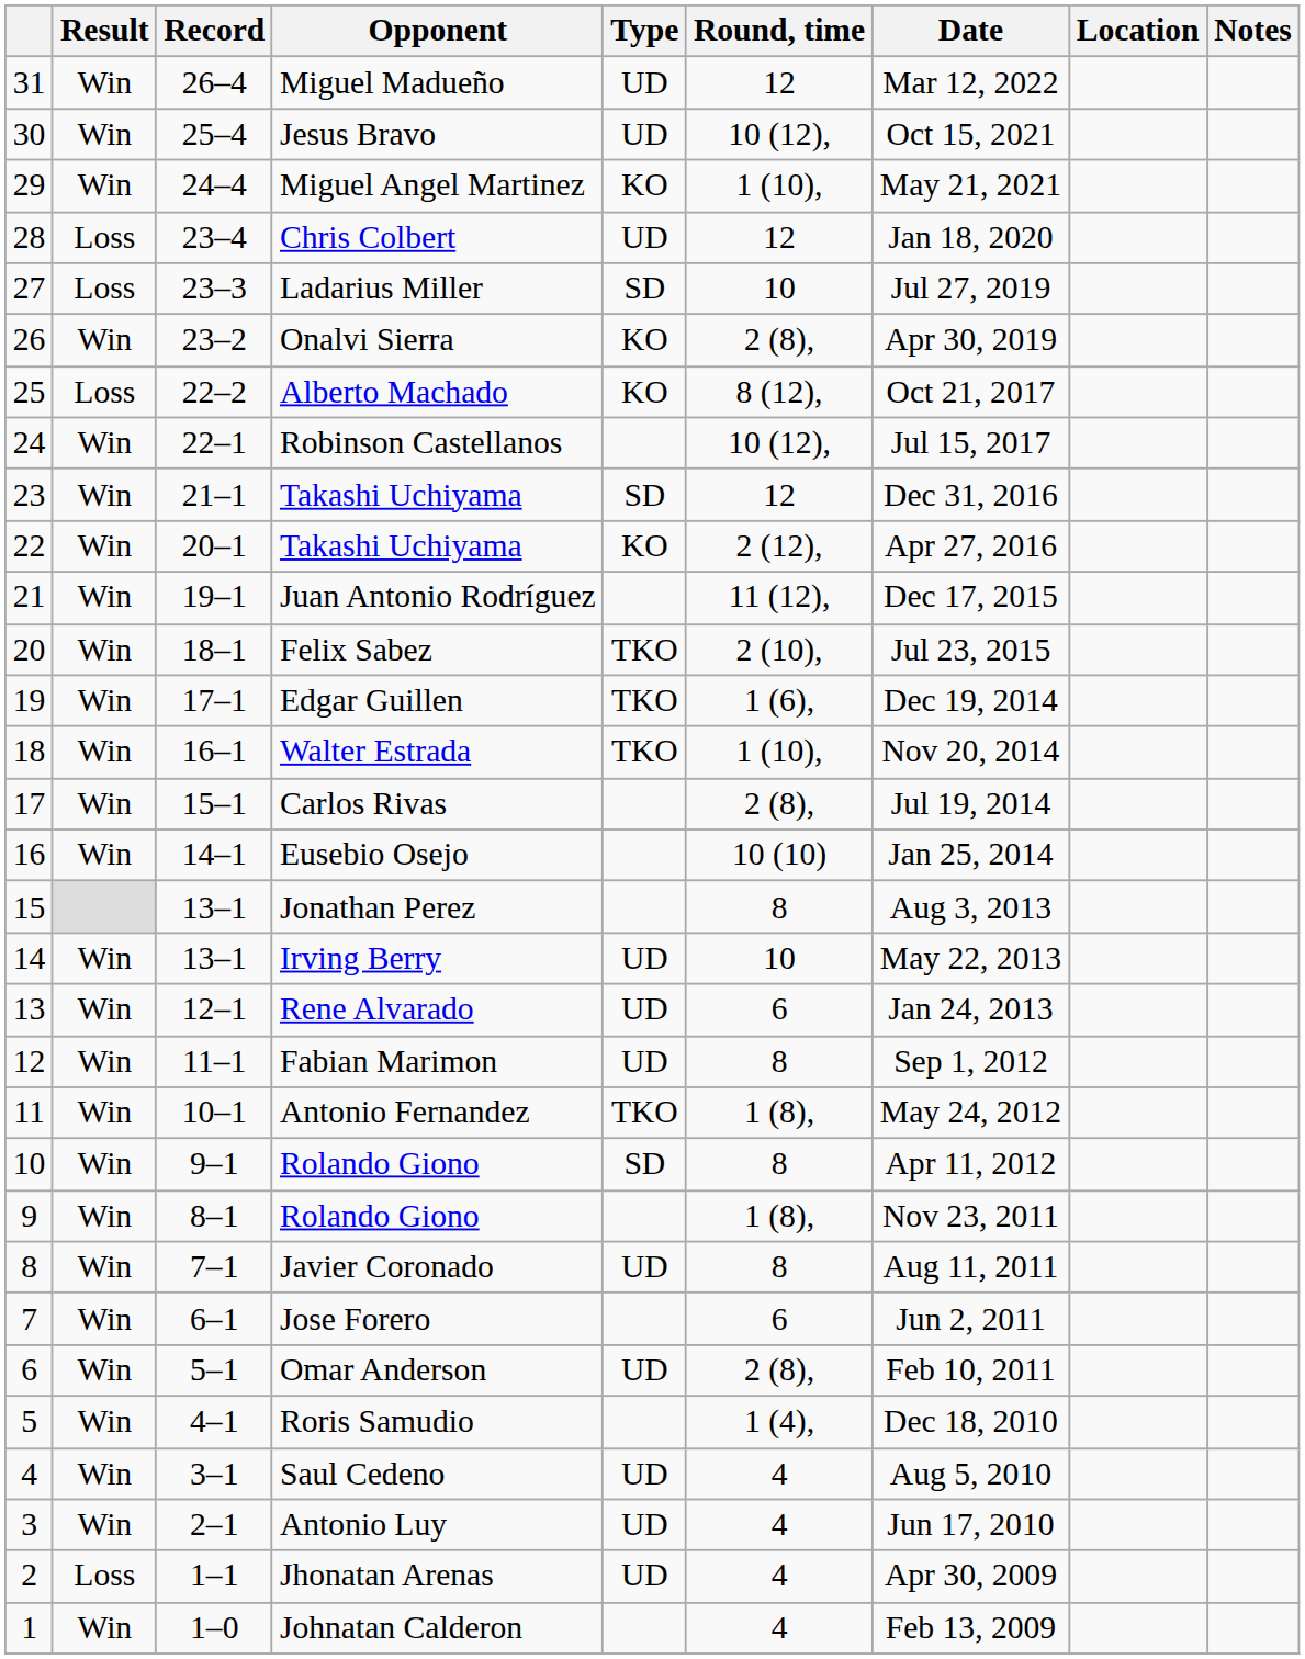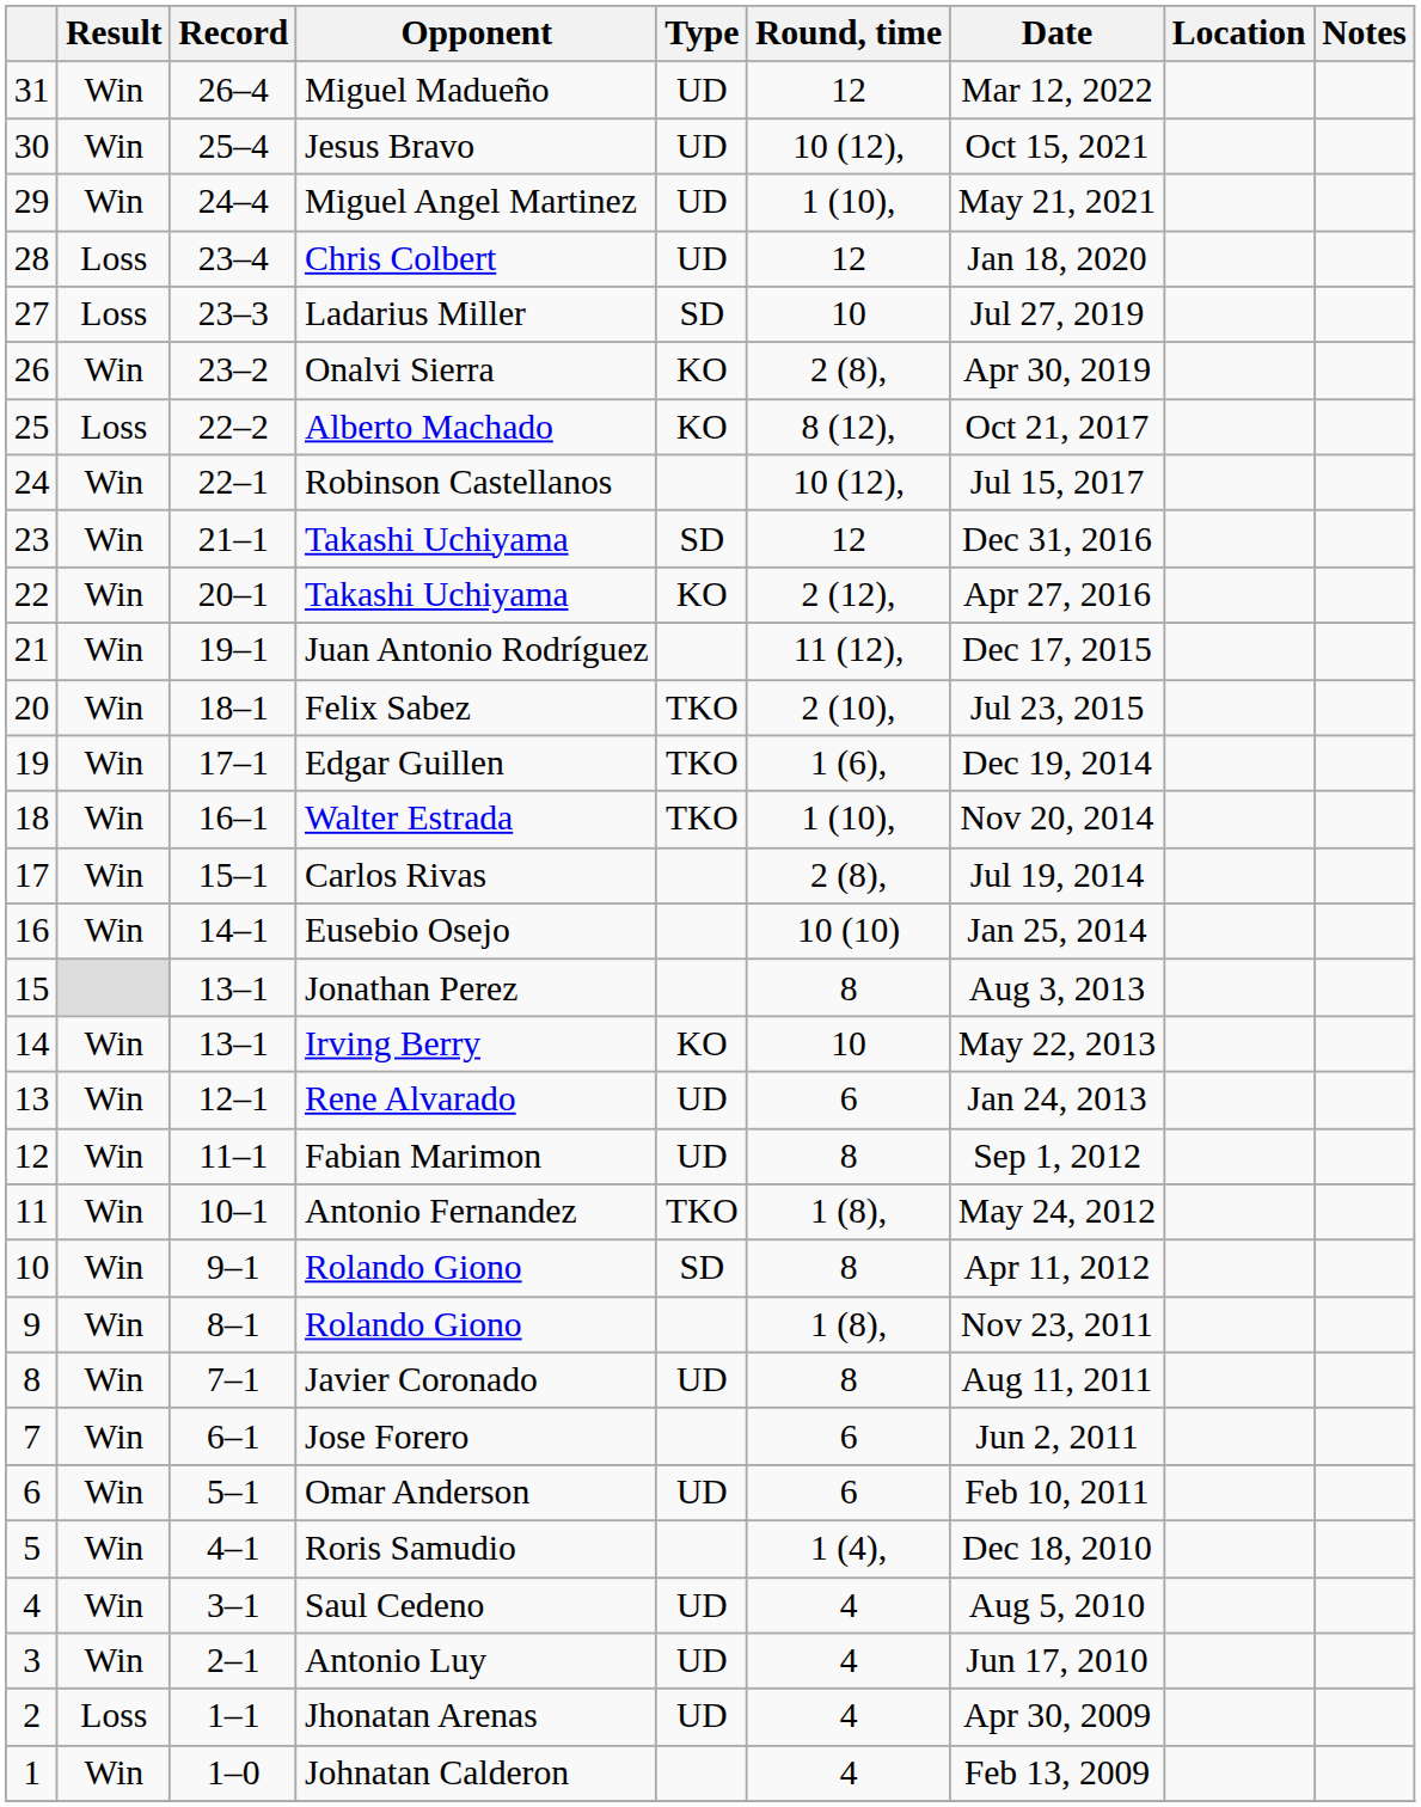 <table class="wikitable" style="text-align:center">
 <tr>
 <th></th>
 <th>Result</th>
 <th>Record</th>
 <th>Opponent</th>
 <th>Type</th>
 <th>Round, time</th>
 <th>Date</th>
 <th>Location</th>
 <th>Notes</th>
 </tr>
 <tr>
 <td>31</td>
 <td>Win</td>
 <td>26–4 </td>
 <td style="text-align:left;">Miguel Madueño</td>
 <td>UD</td>
 <td>12</td>
 <td>Mar 12, 2022</td>
 <td style="text-align:left;"></td>
 <td></td>
 </tr>
 <tr>
 <td>30</td>
 <td>Win</td>
 <td>25–4 </td>
 <td style="text-align:left;">Jesus Bravo</td>
 <td>UD</td>
 <td>10 (12), </td>
 <td>Oct 15, 2021</td>
 <td style="text-align:left;"></td>
 <td></td>
 </tr>
 <tr>
 <td>29</td>
 <td>Win</td>
 <td>24–4 </td>
 <td style="text-align:left;">Miguel Angel Martinez</td>
-<td>KO</td>
+<td>UD</td>
 <td>1 (10), </td>
 <td>May 21, 2021</td>
 <td style="text-align:left;"></td>
 <td></td>
 </tr>
 <tr>
 <td>28</td>
 <td>Loss</td>
 <td>23–4 </td>
 <td style="text-align:left;"><a href='#'>Chris Colbert</a></td>
 <td>UD</td>
 <td>12</td>
 <td>Jan 18, 2020</td>
 <td style="text-align:left;"></td>
 <td style="text-align:left;"></td>
 </tr>
 <tr>
 <td>27</td>
 <td>Loss</td>
 <td>23–3 </td>
 <td style="text-align:left;">Ladarius Miller</td>
 <td>SD</td>
 <td>10</td>
 <td>Jul 27, 2019</td>
 <td style="text-align:left;"></td>
 <td></td>
 </tr>
 <tr>
 <td>26</td>
 <td>Win</td>
 <td>23–2 </td>
 <td style="text-align:left;">Onalvi Sierra</td>
 <td>KO</td>
 <td>2 (8), </td>
 <td>Apr 30, 2019</td>
 <td style="text-align:left;"></td>
 <td></td>
 </tr>
 <tr>
 <td>25</td>
 <td>Loss</td>
 <td>22–2 </td>
 <td style="text-align:left;"><a href='#'>Alberto Machado</a></td>
 <td>KO</td>
 <td>8 (12), </td>
 <td>Oct 21, 2017</td>
 <td style="text-align:left;"></td>
 <td></td>
 </tr>
 <tr>
 <td>24</td>
 <td>Win</td>
 <td>22–1 </td>
 <td style="text-align:left;">Robinson Castellanos</td>
 <td></td>
 <td>10 (12), </td>
 <td>Jul 15, 2017</td>
 <td style="text-align:left;"></td>
 <td style="text-align:left;"></td>
 </tr>
 <tr>
 <td>23</td>
 <td>Win</td>
 <td>21–1 </td>
 <td style="text-align:left;"><a href='#'>Takashi Uchiyama</a></td>
 <td>SD</td>
 <td>12</td>
 <td>Dec 31, 2016</td>
 <td style="text-align:left;"></td>
 <td style="text-align:left;"></td>
 </tr>
 <tr>
 <td>22</td>
 <td>Win</td>
 <td>20–1 </td>
 <td style="text-align:left;"><a href='#'>Takashi Uchiyama</a></td>
 <td>KO</td>
 <td>2 (12), </td>
 <td>Apr 27, 2016</td>
 <td style="text-align:left;"></td>
 <td style="text-align:left;"></td>
 </tr>
 <tr>
 <td>21</td>
 <td>Win</td>
 <td>19–1 </td>
 <td style="text-align:left;">Juan Antonio Rodríguez</td>
 <td></td>
 <td>11 (12), </td>
 <td>Dec 17, 2015</td>
 <td style="text-align:left;"></td>
 <td style="text-align:left;"></td>
 </tr>
 <tr>
 <td>20</td>
 <td>Win</td>
 <td>18–1 </td>
 <td style="text-align:left;">Felix Sabez</td>
 <td>TKO</td>
 <td>2 (10), </td>
 <td>Jul 23, 2015</td>
 <td style="text-align:left;"></td>
 <td style="text-align:left;"></td>
 </tr>
 <tr>
 <td>19</td>
 <td>Win</td>
 <td>17–1 </td>
 <td style="text-align:left;">Edgar Guillen</td>
 <td>TKO</td>
 <td>1 (6), </td>
 <td>Dec 19, 2014</td>
 <td style="text-align:left;"></td>
 <td></td>
 </tr>
 <tr>
 <td>18</td>
 <td>Win</td>
 <td>16–1 </td>
 <td style="text-align:left;"><a href='#'>Walter Estrada</a></td>
 <td>TKO</td>
 <td>1 (10), </td>
 <td>Nov 20, 2014</td>
 <td style="text-align:left;"></td>
 <td style="text-align:left;"></td>
 </tr>
 <tr>
 <td>17</td>
 <td>Win</td>
 <td>15–1 </td>
 <td style="text-align:left;">Carlos Rivas</td>
 <td></td>
 <td>2 (8), </td>
 <td>Jul 19, 2014</td>
 <td style="text-align:left;"></td>
 <td></td>
 </tr>
 <tr>
 <td>16</td>
 <td>Win</td>
 <td>14–1 </td>
 <td style="text-align:left;">Eusebio Osejo</td>
 <td></td>
 <td>10 (10)</td>
 <td>Jan 25, 2014</td>
 <td style="text-align:left;"></td>
 <td style="text-align:left;"></td>
 </tr>
 <tr>
 <td>15</td>
 <td style="background:#ddd;"></td>
 <td>13–1 </td>
 <td style="text-align:left;">Jonathan Perez</td>
 <td></td>
 <td>8</td>
 <td>Aug 3, 2013</td>
 <td style="text-align:left;"></td>
 <td style="text-align:left;"></td>
 </tr>
 <tr>
 <td>14</td>
 <td>Win</td>
 <td>13–1</td>
 <td style="text-align:left;"><a href='#'>Irving Berry</a></td>
-<td>UD</td>
+<td>KO</td>
 <td>10</td>
 <td>May 22, 2013</td>
 <td style="text-align:left;"></td>
 <td style="text-align:left;"></td>
 </tr>
 <tr>
 <td>13</td>
 <td>Win</td>
 <td>12–1</td>
 <td style="text-align:left;"><a href='#'>Rene Alvarado</a></td>
 <td>UD</td>
 <td>6</td>
 <td>Jan 24, 2013</td>
 <td style="text-align:left;"></td>
 <td></td>
 </tr>
 <tr>
 <td>12</td>
 <td>Win</td>
 <td>11–1</td>
 <td style="text-align:left;">Fabian Marimon</td>
 <td>UD</td>
 <td>8</td>
 <td>Sep 1, 2012</td>
 <td style="text-align:left;"></td>
 <td></td>
 </tr>
 <tr>
 <td>11</td>
 <td>Win</td>
 <td>10–1</td>
 <td style="text-align:left;">Antonio Fernandez</td>
 <td>TKO</td>
 <td>1 (8), </td>
 <td>May 24, 2012</td>
 <td style="text-align:left;"></td>
 <td style="text-align:left;"></td>
 </tr>
 <tr>
 <td>10</td>
 <td>Win</td>
 <td>9–1</td>
 <td style="text-align:left;"><a href='#'>Rolando Giono</a></td>
 <td>SD</td>
 <td>8</td>
 <td>Apr 11, 2012</td>
 <td style="text-align:left;"></td>
 <td style="text-align:left;"></td>
 </tr>
 <tr>
 <td>9</td>
 <td>Win</td>
 <td>8–1</td>
 <td style="text-align:left;"><a href='#'>Rolando Giono</a></td>
 <td></td>
 <td>1 (8), </td>
 <td>Nov 23, 2011</td>
 <td style="text-align:left;"></td>
 <td></td>
 </tr>
 <tr>
 <td>8</td>
 <td>Win</td>
 <td>7–1</td>
 <td style="text-align:left;">Javier Coronado</td>
 <td>UD</td>
 <td>8</td>
 <td>Aug 11, 2011</td>
 <td style="text-align:left;"></td>
 <td></td>
 </tr>
 <tr>
 <td>7</td>
 <td>Win</td>
 <td>6–1</td>
 <td style="text-align:left;">Jose Forero</td>
 <td></td>
 <td>6</td>
 <td>Jun 2, 2011</td>
 <td style="text-align:left;"></td>
 <td></td>
 </tr>
 <tr>
 <td>6</td>
 <td>Win</td>
 <td>5–1</td>
 <td style="text-align:left;">Omar Anderson</td>
 <td>UD</td>
-<td>2 (8), </td>
+<td>6</td>
 <td>Feb 10, 2011</td>
 <td style="text-align:left;"></td>
 <td></td>
 </tr>
 <tr>
 <td>5</td>
 <td>Win</td>
 <td>4–1</td>
 <td style="text-align:left;">Roris Samudio</td>
 <td></td>
 <td>1 (4), </td>
 <td>Dec 18, 2010</td>
 <td style="text-align:left;"></td>
 <td></td>
 </tr>
 <tr>
 <td>4</td>
 <td>Win</td>
 <td>3–1</td>
 <td style="text-align:left;">Saul Cedeno</td>
 <td>UD</td>
 <td>4</td>
 <td>Aug 5, 2010</td>
 <td style="text-align:left;"></td>
 <td></td>
 </tr>
 <tr>
 <td>3</td>
 <td>Win</td>
 <td>2–1</td>
 <td style="text-align:left;">Antonio Luy</td>
 <td>UD</td>
 <td>4</td>
 <td>Jun 17, 2010</td>
 <td style="text-align:left;"></td>
 <td></td>
 </tr>
 <tr>
 <td>2</td>
 <td>Loss</td>
 <td>1–1</td>
 <td style="text-align:left;">Jhonatan Arenas</td>
 <td>UD</td>
 <td>4</td>
 <td>Apr 30, 2009</td>
 <td style="text-align:left;"></td>
 <td></td>
 </tr>
 <tr>
 <td>1</td>
 <td>Win</td>
 <td>1–0</td>
 <td style="text-align:left;">Johnatan Calderon</td>
 <td></td>
 <td>4</td>
 <td>Feb 13, 2009</td>
 <td style="text-align:left;"></td>
 <td></td>
 </tr>
 <tr>
 </tr>
 </table>
